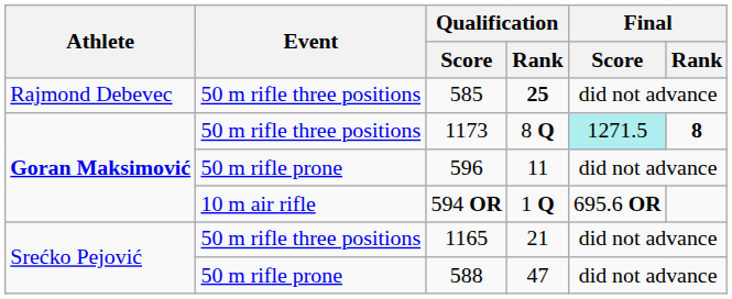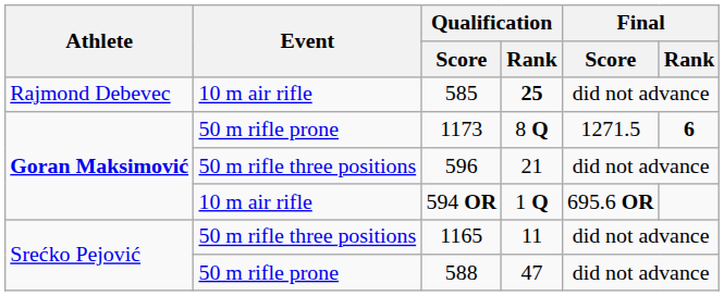 <table class="wikitable" style="font-size:90%">
 <tr>
 <th rowspan="2">Athlete</th>
 <th rowspan="2">Event</th>
 <th colspan="2">Qualification</th>
 <th colspan="2">Final</th>
 </tr>
 <tr>
 <th>Score</th>
 <th>Rank</th>
 <th>Score</th>
 <th>Rank</th>
 </tr>
 <tr>
 <td><a href='#'>Rajmond Debevec</a></td>
-<td><a href='#'>50 m rifle three positions</a></td>
+<td><a href='#'>10 m air rifle</a></td>
 <td align="center">585</td>
 <td align="center"><strong>25</strong></td>
 <td colspan="2"  align="center">did not advance</td>
 </tr>
 <tr>
 <td rowspan=3><strong><a href='#'>Goran Maksimović</a></strong></td>
-<td><a href='#'>50 m rifle three positions</a></td>
+<td><a href='#'>50 m rifle prone</a></td>
 <td align="center">1173</td>
 <td align="center">8 <strong>Q</strong></td>
-<td align="center" style="background: paleturquoise;">1271.5</td>
-<td align="center"><strong>8</strong></td>
+<td align="center">1271.5</td>
+<td align="center"><strong>6</strong></td>
 </tr>
 <tr>
-<td><a href='#'>50 m rifle prone</a></td>
+<td><a href='#'>50 m rifle three positions</a></td>
 <td align="center">596</td>
-<td align="center">11</td>
+<td align="center">21</td>
 <td colspan="2"  align="center">did not advance</td>
 </tr>
 <tr>
 <td><a href='#'>10 m air rifle</a></td>
 <td align="center">594 <strong>OR</strong></td>
 <td align="center">1 <strong>Q</strong></td>
 <td align="center">695.6 <strong>OR</strong></td>
 <td align="center"></td>
 </tr>
 <tr>
 <td rowspan=2><a href='#'>Srećko Pejović</a></td>
 <td><a href='#'>50 m rifle three positions</a></td>
 <td align="center">1165</td>
-<td align="center">21</td>
+<td align="center">11</td>
 <td colspan="2"  align="center">did not advance</td>
 </tr>
 <tr>
 <td><a href='#'>50 m rifle prone</a></td>
 <td align="center">588</td>
 <td align="center">47</td>
 <td colspan="2"  align="center">did not advance</td>
 </tr>
 </table>
